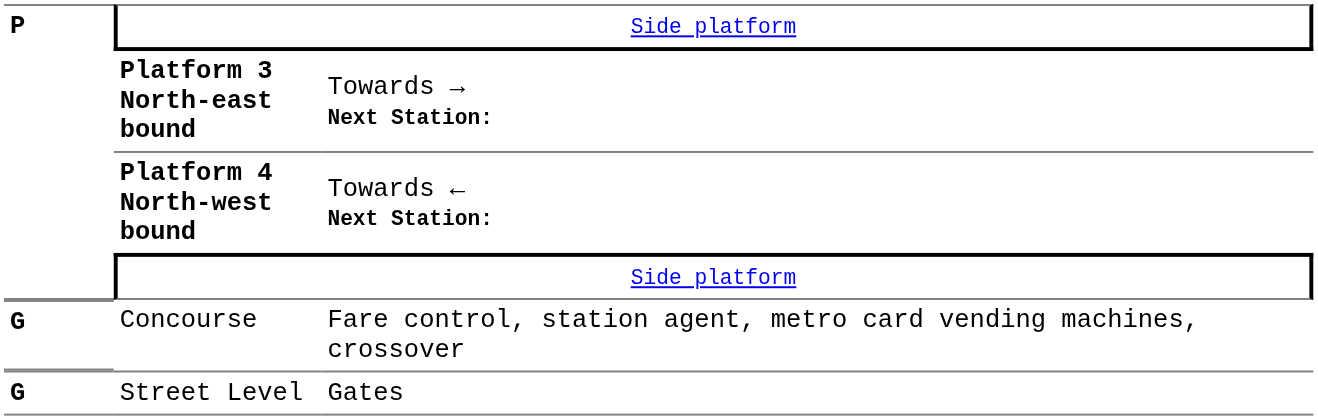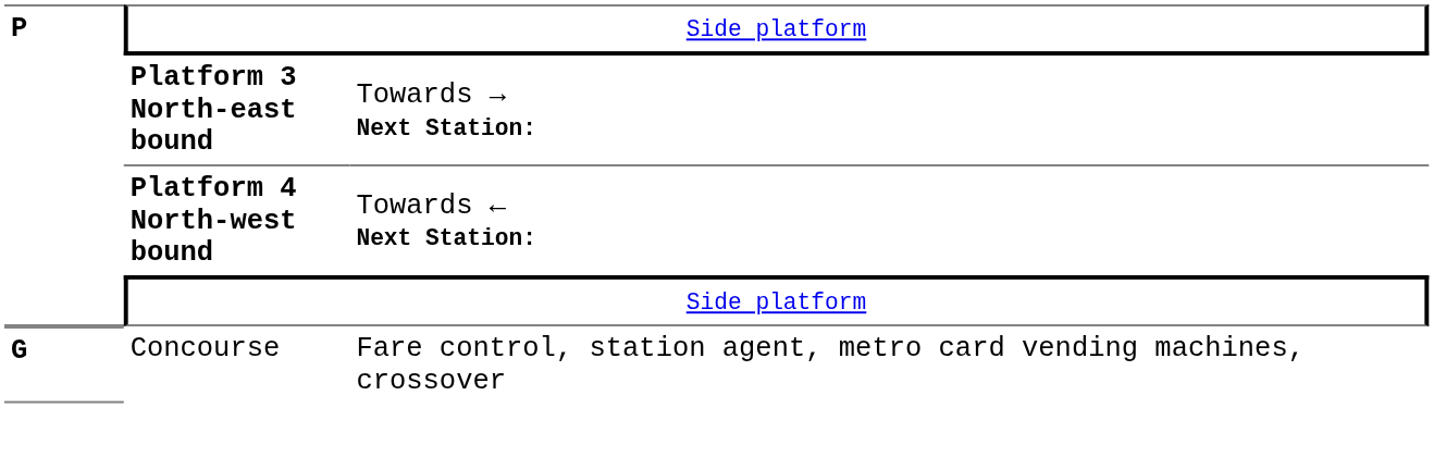 <table border="0" cellspacing="0" cellpadding="3">
 <tr>
 <td rowspan="4" style="border-top:solid 1px grey;border-bottom:solid 1px grey;" width="50" valign="top"><strong>P</strong></td>
 <td colspan="2" style="border-top:solid 1px grey;border-right:solid 2px black;border-left:solid 2px black;border-bottom:solid 2px black;text-align:center;"><small><a href='#'>Side platform</a></small></td>
 </tr>
 <tr>
 <td style="border-bottom:solid 1px grey;" width="100"><span><strong>Platform 3</strong><br><strong>North-east bound</strong></span></td>
 <td style="border-bottom:solid 1px grey;" width="500">Towards → <br><small><strong>Next Station:</strong> </small></td>
 </tr>
 <tr>
 <td><span><strong>Platform 4</strong><br><strong>North-west bound</strong></span></td>
 <td><span></span>Towards ← <br><small><strong>Next Station:</strong> </small></td>
 </tr>
 <tr>
 <td colspan="2" style="border-top:solid 2px black;border-right:solid 2px black;border-left:solid 2px black;border-bottom:solid 1px grey;text-align:center;"><small><a href='#'>Side platform</a></small></td>
 </tr>
 <tr>
 <td style="border-bottom:solid 1px grey;border-top:solid 1px grey;" width="50" valign="top"><strong>G</strong></td>
 <td valign="top">Concourse</td>
 <td valign="top">Fare control, station agent, metro card vending machines, crossover</td>
 </tr>
-<tr>
-<td style="border-bottom:solid 1px grey;border-top:solid 1px grey;" width="50" valign="top"><strong>G</strong></td>
-<td style="border-top:solid 1px grey;border-bottom:solid 1px grey;" width="100" valign="top">Street Level</td>
-<td style="border-top:solid 1px grey;border-bottom:solid 1px grey;" width="500" valign="top">Gates</td>
-</tr>
 </table>
